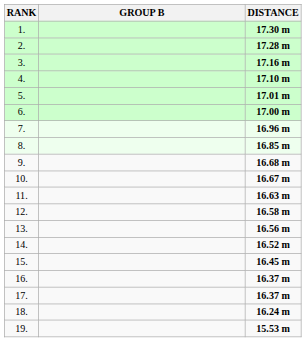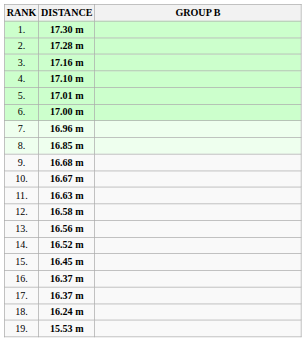 <table class="wikitable" style="border-collapse: collapse; font-size: 90%;">
 <tr>
 <th>RANK</th>
+<th style="width: 5em">DISTANCE</th>
 <th style="width: 20em">GROUP B</th>
-<th style="width: 5em">DISTANCE</th>
 </tr>
 <tr style="background:#ccffcc;">
 <td align="center">1.</td>
+<td align="center"><strong>17.30 m</strong></td>
 <td></td>
-<td align="center"><strong>17.30 m</strong></td>
 </tr>
 <tr style="background:#ccffcc;">
 <td align="center">2.</td>
+<td align="center"><strong>17.28 m</strong></td>
 <td></td>
-<td align="center"><strong>17.28 m</strong></td>
 </tr>
 <tr style="background:#ccffcc;">
 <td align="center">3.</td>
+<td align="center"><strong>17.16 m</strong></td>
 <td></td>
-<td align="center"><strong>17.16 m</strong></td>
 </tr>
 <tr style="background:#ccffcc;">
 <td align="center">4.</td>
+<td align="center"><strong>17.10 m</strong></td>
 <td></td>
-<td align="center"><strong>17.10 m</strong></td>
 </tr>
 <tr style="background:#ccffcc;">
 <td align="center">5.</td>
+<td align="center"><strong>17.01 m</strong></td>
 <td></td>
-<td align="center"><strong>17.01 m</strong></td>
 </tr>
 <tr style="background:#ccffcc;">
 <td align="center">6.</td>
+<td align="center"><strong>17.00 m</strong></td>
 <td></td>
-<td align="center"><strong>17.00 m</strong></td>
 </tr>
 <tr style="background:#eeffee;">
 <td align="center">7.</td>
+<td align="center"><strong>16.96 m</strong></td>
 <td></td>
-<td align="center"><strong>16.96 m</strong></td>
 </tr>
 <tr style="background:#eeffee;">
 <td align="center">8.</td>
+<td align="center"><strong>16.85 m</strong></td>
 <td></td>
-<td align="center"><strong>16.85 m</strong></td>
 </tr>
 <tr>
 <td align="center">9.</td>
+<td align="center"><strong>16.68 m</strong></td>
 <td></td>
-<td align="center"><strong>16.68 m</strong></td>
 </tr>
 <tr>
 <td align="center">10.</td>
+<td align="center"><strong>16.67 m</strong></td>
 <td></td>
-<td align="center"><strong>16.67 m</strong></td>
 </tr>
 <tr>
 <td align="center">11.</td>
+<td align="center"><strong>16.63 m</strong></td>
 <td></td>
-<td align="center"><strong>16.63 m</strong></td>
 </tr>
 <tr>
 <td align="center">12.</td>
+<td align="center"><strong>16.58 m</strong></td>
 <td></td>
-<td align="center"><strong>16.58 m</strong></td>
 </tr>
 <tr>
 <td align="center">13.</td>
+<td align="center"><strong>16.56 m</strong></td>
 <td></td>
-<td align="center"><strong>16.56 m</strong></td>
 </tr>
 <tr>
 <td align="center">14.</td>
+<td align="center"><strong>16.52 m</strong></td>
 <td></td>
-<td align="center"><strong>16.52 m</strong></td>
 </tr>
 <tr>
 <td align="center">15.</td>
+<td align="center"><strong>16.45 m</strong></td>
 <td></td>
-<td align="center"><strong>16.45 m</strong></td>
 </tr>
 <tr>
 <td align="center">16.</td>
+<td align="center"><strong>16.37 m</strong></td>
 <td></td>
-<td align="center"><strong>16.37 m</strong></td>
 </tr>
 <tr>
 <td align="center">17.</td>
+<td align="center"><strong>16.37 m</strong></td>
 <td></td>
-<td align="center"><strong>16.37 m</strong></td>
 </tr>
 <tr>
 <td align="center">18.</td>
+<td align="center"><strong>16.24 m</strong></td>
 <td></td>
-<td align="center"><strong>16.24 m</strong></td>
 </tr>
 <tr>
 <td align="center">19.</td>
+<td align="center"><strong>15.53 m</strong></td>
 <td></td>
-<td align="center"><strong>15.53 m</strong></td>
 </tr>
 </table>
